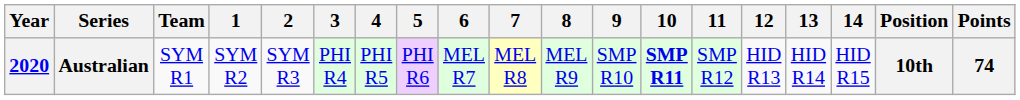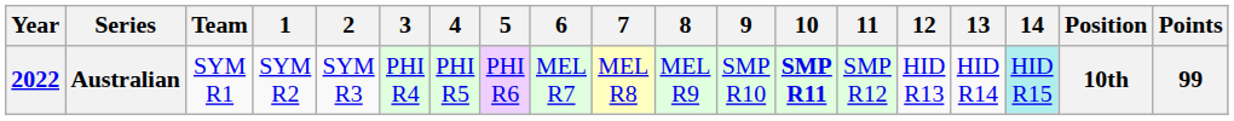 <table class="wikitable" style="text-align:center; font-size:90%">
 <tr>
 <th>Year</th>
 <th>Series</th>
 <th>Team</th>
 <th>1</th>
 <th>2</th>
 <th>3</th>
 <th>4</th>
 <th>5</th>
 <th>6</th>
 <th>7</th>
 <th>8</th>
 <th>9</th>
 <th>10</th>
 <th>11</th>
 <th>12</th>
 <th>13</th>
 <th>14</th>
 <th>Position</th>
 <th>Points</th>
 </tr>
 <tr>
-<th><a href='#'>2020</a></th>
+<th><a href='#'>2022</a></th>
 <th>Australian</th>
 <td><a href='#'>SYM<br>R1</a></td>
 <td><a href='#'>SYM<br>R2</a></td>
 <td><a href='#'>SYM<br>R3</a></td>
 <td style="background:#dfffdf;"><a href='#'>PHI<br>R4</a><br></td>
 <td style="background:#dfffdf;"><a href='#'>PHI<br>R5</a><br></td>
 <td style="background:#EFCFFF;"><a href='#'>PHI<br>R6</a><br></td>
 <td style="background:#dfffdf;"><a href='#'>MEL<br>R7</a><br></td>
 <td style="background:#ffffbf;"><a href='#'>MEL<br>R8</a><br></td>
 <td style="background:#dfffdf;"><a href='#'>MEL<br>R9</a><br></td>
 <td style="background:#dfffdf;"><a href='#'>SMP<br>R10</a><br></td>
 <td style="background:#dfffdf;"><strong><a href='#'>SMP<br>R11</a><br></strong></td>
 <td style="background:#dfffdf;"><a href='#'>SMP<br>R12</a><br></td>
 <td><a href='#'>HID<br>R13</a></td>
 <td><a href='#'>HID<br>R14</a></td>
-<td><a href='#'>HID<br>R15</a></td>
+<td style="background: paleturquoise;"><a href='#'>HID<br>R15</a></td>
 <th>10th</th>
-<th>74</th>
+<th>99</th>
 </tr>
 </table>
